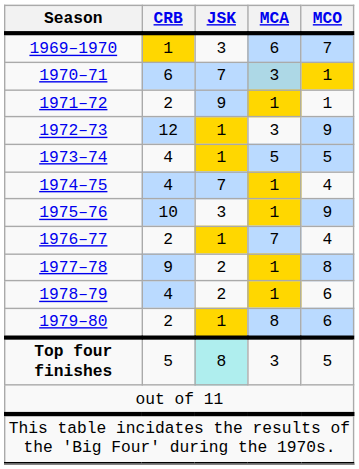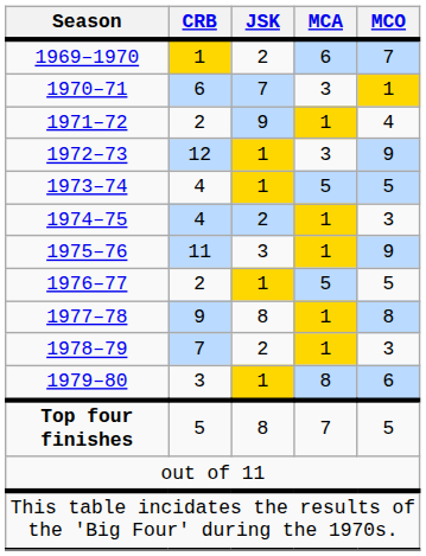 <table class="wikitable sortable" style="text-align:center; font-size:90%; float:right; margin-left:1em">
 <tr>
 <th>Season</th>
 <th><a href='#'>CRB</a></th>
 <th><a href='#'>JSK</a></th>
 <th><a href='#'>MCA</a></th>
 <th><a href='#'>MCO</a></th>
 </tr>
 <tr style="border-top:3px solid black">
 <td><a href='#'>1969–1970</a></td>
 <td style="background:gold">1</td>
-<td>3</td>
+<td>2</td>
 <td style="background:#badaff">6</td>
 <td style="background:#badaff">7</td>
 </tr>
 <tr>
 <td><a href='#'>1970–71</a></td>
 <td style="background:#badaff">6</td>
 <td style="background:#badaff">7</td>
-<td style="background: lightblue;">3</td>
+<td>3</td>
 <td style="background:gold">1</td>
 </tr>
 <tr>
 <td><a href='#'>1971–72</a></td>
 <td>2</td>
 <td style="background:#badaff">9</td>
 <td style="background:gold">1</td>
-<td>1</td>
+<td>4</td>
 </tr>
 <tr>
 <td><a href='#'>1972–73</a></td>
 <td style="background:#badaff">12</td>
 <td style="background:gold">1</td>
 <td>3</td>
 <td style="background:#badaff">9</td>
 </tr>
 <tr>
 <td><a href='#'>1973–74</a></td>
 <td>4</td>
 <td style="background:gold">1</td>
 <td style="background:#badaff">5</td>
 <td style="background:#badaff">5</td>
 </tr>
 <tr>
 <td><a href='#'>1974–75</a></td>
 <td style="background:#badaff">4</td>
-<td style="background:#badaff">7</td>
+<td style="background:#badaff">2</td>
 <td style="background:gold">1</td>
-<td>4</td>
+<td>3</td>
 </tr>
 <tr>
 <td><a href='#'>1975–76</a></td>
-<td style="background:#badaff">10</td>
+<td style="background:#badaff">11</td>
 <td>3</td>
 <td style="background:gold">1</td>
 <td style="background:#badaff">9</td>
 </tr>
 <tr>
 <td><a href='#'>1976–77</a></td>
 <td>2</td>
 <td style="background:gold">1</td>
-<td style="background:#badaff">7</td>
-<td>4</td>
+<td style="background:#badaff">5</td>
+<td>5</td>
 </tr>
 <tr>
 <td><a href='#'>1977–78</a></td>
 <td style="background:#badaff">9</td>
-<td>2</td>
+<td>8</td>
 <td style="background:gold">1</td>
 <td style="background:#badaff">8</td>
 </tr>
 <tr>
 <td><a href='#'>1978–79</a></td>
-<td style="background:#badaff">4</td>
+<td style="background:#badaff">7</td>
 <td>2</td>
 <td style="background:gold">1</td>
-<td>6</td>
+<td>3</td>
 </tr>
 <tr>
 <td><a href='#'>1979–80</a></td>
-<td>2</td>
+<td>3</td>
 <td style="background:gold">1</td>
 <td style="background:#badaff">8</td>
 <td style="background:#badaff">6</td>
 </tr>
 <tr style="border-top:3px solid black" class="sortbottom">
 <td><strong>Top four<br>finishes</strong></td>
 <td>5</td>
-<td style="background: paleturquoise;">8</td>
-<td>3</td>
+<td>8</td>
+<td>7</td>
 <td>5</td>
 </tr>
 <tr class="sortbottom">
 <td colspan="5">out of 11</td>
 </tr>
 <tr style="border-top:3px solid black">
 </tr>
 <tr style="border-top:3px solid black" class="sortbottom">
 <td colspan="5">This table incidates the results of <br> the 'Big Four' during the 1970s.</td>
 </tr>
 <tr style="border-top:3px solid black" class="sortbottom">
 </tr>
 </table>
